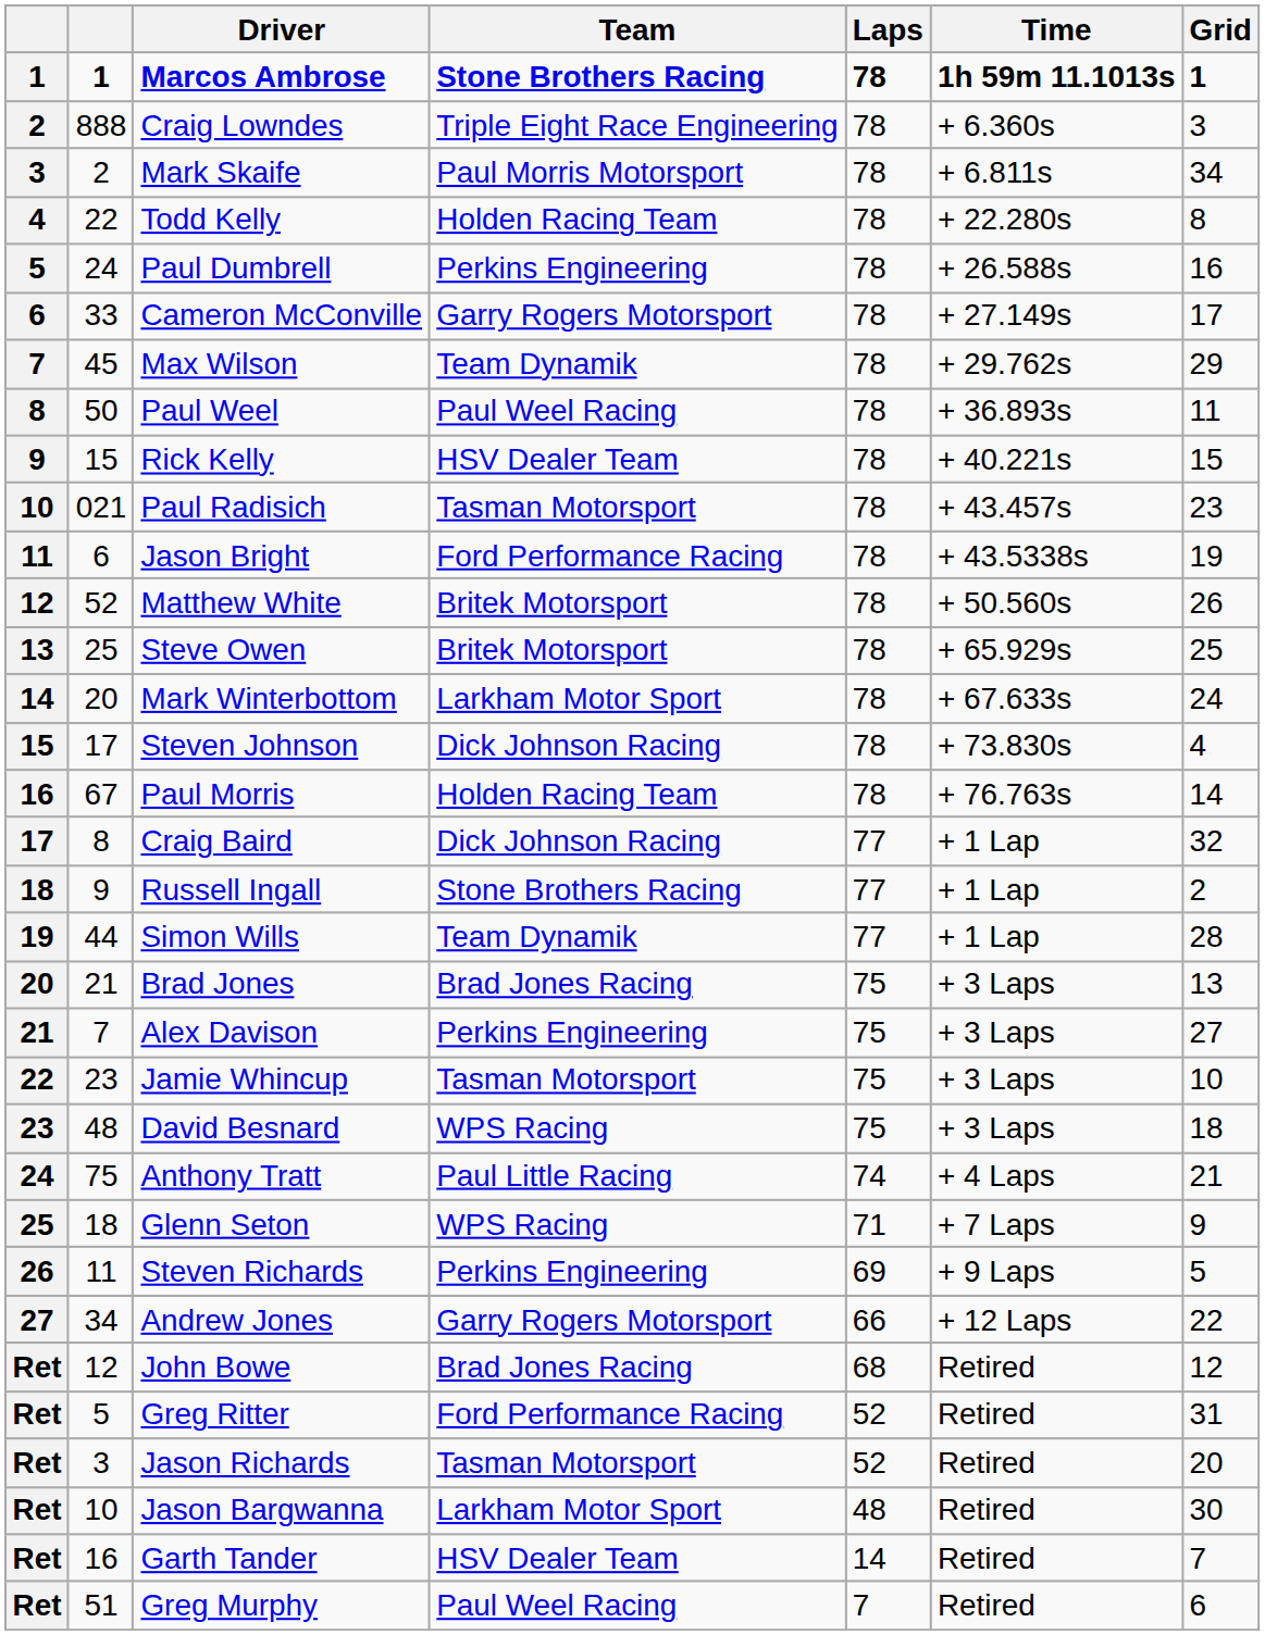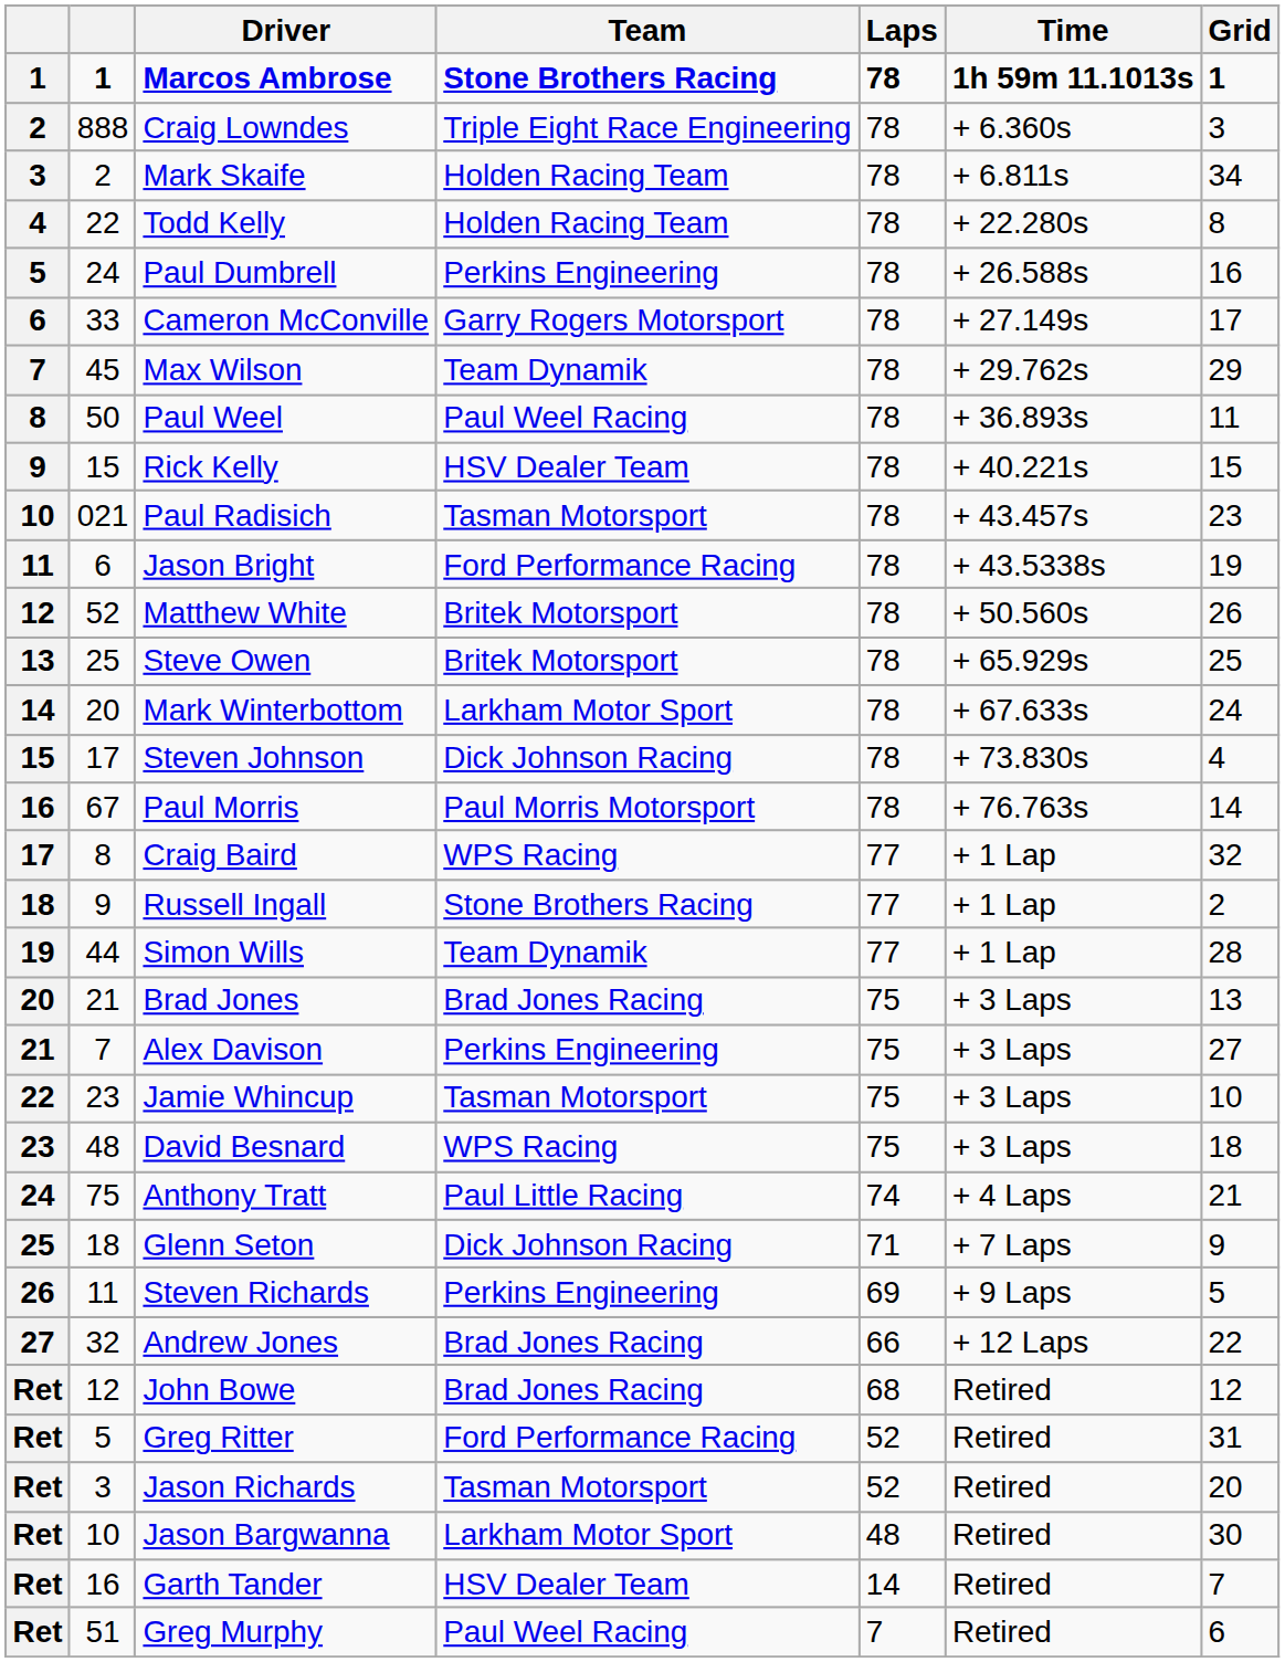 <table class="wikitable" style="font-size: 85%">
 <tr>
 <th></th>
 <th></th>
 <th>Driver</th>
 <th>Team</th>
 <th>Laps</th>
 <th>Time</th>
 <th>Grid</th>
 </tr>
 <tr>
 <th><strong>1</strong></th>
 <td align="center"><strong>1</strong></td>
 <td><strong> <a href='#'>Marcos Ambrose</a></strong></td>
 <td><strong><a href='#'>Stone Brothers Racing</a></strong></td>
 <td><strong>78</strong></td>
 <td><strong>1h 59m 11.1013s</strong></td>
 <td><strong>1</strong></td>
 </tr>
 <tr>
 <th>2</th>
 <td align="center">888</td>
 <td> <a href='#'>Craig Lowndes</a></td>
 <td><a href='#'>Triple Eight Race Engineering</a></td>
 <td>78</td>
 <td>+ 6.360s</td>
 <td>3</td>
 </tr>
 <tr>
 <th>3</th>
 <td align="center">2</td>
 <td> <a href='#'>Mark Skaife</a></td>
-<td><a href='#'>Paul Morris Motorsport</a></td>
+<td><a href='#'>Holden Racing Team</a></td>
 <td>78</td>
 <td>+ 6.811s</td>
 <td>34</td>
 </tr>
 <tr>
 <th>4</th>
 <td align="center">22</td>
 <td> <a href='#'>Todd Kelly</a></td>
 <td><a href='#'>Holden Racing Team</a></td>
 <td>78</td>
 <td>+ 22.280s</td>
 <td>8</td>
 </tr>
 <tr>
 <th>5</th>
 <td align="center">24</td>
 <td> <a href='#'>Paul Dumbrell</a></td>
 <td><a href='#'>Perkins Engineering</a></td>
 <td>78</td>
 <td>+ 26.588s</td>
 <td>16</td>
 </tr>
 <tr>
 <th>6</th>
 <td align="center">33</td>
 <td> <a href='#'>Cameron McConville</a></td>
 <td><a href='#'>Garry Rogers Motorsport</a></td>
 <td>78</td>
 <td>+ 27.149s</td>
 <td>17</td>
 </tr>
 <tr>
 <th>7</th>
 <td align="center">45</td>
 <td> <a href='#'>Max Wilson</a></td>
 <td><a href='#'>Team Dynamik</a></td>
 <td>78</td>
 <td>+ 29.762s</td>
 <td>29</td>
 </tr>
 <tr>
 <th>8</th>
 <td align="center">50</td>
 <td> <a href='#'>Paul Weel</a></td>
 <td><a href='#'>Paul Weel Racing</a></td>
 <td>78</td>
 <td>+ 36.893s</td>
 <td>11</td>
 </tr>
 <tr>
 <th>9</th>
 <td align="center">15</td>
 <td> <a href='#'>Rick Kelly</a></td>
 <td><a href='#'>HSV Dealer Team</a></td>
 <td>78</td>
 <td>+ 40.221s</td>
 <td>15</td>
 </tr>
 <tr>
 <th>10</th>
 <td align="center">021</td>
 <td> <a href='#'>Paul Radisich</a></td>
 <td><a href='#'>Tasman Motorsport</a></td>
 <td>78</td>
 <td>+ 43.457s</td>
 <td>23</td>
 </tr>
 <tr>
 <th>11</th>
 <td align="center">6</td>
 <td> <a href='#'>Jason Bright</a></td>
 <td><a href='#'>Ford Performance Racing</a></td>
 <td>78</td>
 <td>+ 43.5338s</td>
 <td>19</td>
 </tr>
 <tr>
 <th>12</th>
 <td align="center">52</td>
 <td> <a href='#'>Matthew White</a></td>
 <td><a href='#'>Britek Motorsport</a></td>
 <td>78</td>
 <td>+ 50.560s</td>
 <td>26</td>
 </tr>
 <tr>
 <th>13</th>
 <td align="center">25</td>
 <td> <a href='#'>Steve Owen</a></td>
 <td><a href='#'>Britek Motorsport</a></td>
 <td>78</td>
 <td>+ 65.929s</td>
 <td>25</td>
 </tr>
 <tr>
 <th>14</th>
 <td align="center">20</td>
 <td> <a href='#'>Mark Winterbottom</a></td>
 <td><a href='#'>Larkham Motor Sport</a></td>
 <td>78</td>
 <td>+ 67.633s</td>
 <td>24</td>
 </tr>
 <tr>
 <th>15</th>
 <td align="center">17</td>
 <td> <a href='#'>Steven Johnson</a></td>
 <td><a href='#'>Dick Johnson Racing</a></td>
 <td>78</td>
 <td>+ 73.830s</td>
 <td>4</td>
 </tr>
 <tr>
 <th>16</th>
 <td align="center">67</td>
 <td> <a href='#'>Paul Morris</a></td>
-<td><a href='#'>Holden Racing Team</a></td>
+<td><a href='#'>Paul Morris Motorsport</a></td>
 <td>78</td>
 <td>+ 76.763s</td>
 <td>14</td>
 </tr>
 <tr>
 <th>17</th>
 <td align="center">8</td>
 <td> <a href='#'>Craig Baird</a></td>
-<td><a href='#'>Dick Johnson Racing</a></td>
+<td><a href='#'>WPS Racing</a></td>
 <td>77</td>
 <td>+ 1 Lap</td>
 <td>32</td>
 </tr>
 <tr>
 <th>18</th>
 <td align="center">9</td>
 <td> <a href='#'>Russell Ingall</a></td>
 <td><a href='#'>Stone Brothers Racing</a></td>
 <td>77</td>
 <td>+ 1 Lap</td>
 <td>2</td>
 </tr>
 <tr>
 <th>19</th>
 <td align="center">44</td>
 <td> <a href='#'>Simon Wills</a></td>
 <td><a href='#'>Team Dynamik</a></td>
 <td>77</td>
 <td>+ 1 Lap</td>
 <td>28</td>
 </tr>
 <tr>
 <th>20</th>
 <td align="center">21</td>
 <td> <a href='#'>Brad Jones</a></td>
 <td><a href='#'>Brad Jones Racing</a></td>
 <td>75</td>
 <td>+ 3 Laps</td>
 <td>13</td>
 </tr>
 <tr>
 <th>21</th>
 <td align="center">7</td>
 <td> <a href='#'>Alex Davison</a></td>
 <td><a href='#'>Perkins Engineering</a></td>
 <td>75</td>
 <td>+ 3 Laps</td>
 <td>27</td>
 </tr>
 <tr>
 <th>22</th>
 <td align="center">23</td>
 <td> <a href='#'>Jamie Whincup</a></td>
 <td><a href='#'>Tasman Motorsport</a></td>
 <td>75</td>
 <td>+ 3 Laps</td>
 <td>10</td>
 </tr>
 <tr>
 <th>23</th>
 <td align="center">48</td>
 <td> <a href='#'>David Besnard</a></td>
 <td><a href='#'>WPS Racing</a></td>
 <td>75</td>
 <td>+ 3 Laps</td>
 <td>18</td>
 </tr>
 <tr>
 <th>24</th>
 <td align="center">75</td>
 <td> <a href='#'>Anthony Tratt</a></td>
 <td><a href='#'>Paul Little Racing</a></td>
 <td>74</td>
 <td>+ 4 Laps</td>
 <td>21</td>
 </tr>
 <tr>
 <th>25</th>
 <td align="center">18</td>
 <td> <a href='#'>Glenn Seton</a></td>
-<td><a href='#'>WPS Racing</a></td>
+<td><a href='#'>Dick Johnson Racing</a></td>
 <td>71</td>
 <td>+ 7 Laps</td>
 <td>9</td>
 </tr>
 <tr>
 <th>26</th>
 <td align="center">11</td>
 <td> <a href='#'>Steven Richards</a></td>
 <td><a href='#'>Perkins Engineering</a></td>
 <td>69</td>
 <td>+ 9 Laps</td>
 <td>5</td>
 </tr>
 <tr>
 <th>27</th>
-<td align="center">34</td>
+<td align="center">32</td>
 <td> <a href='#'>Andrew Jones</a></td>
-<td><a href='#'>Garry Rogers Motorsport</a></td>
+<td><a href='#'>Brad Jones Racing</a></td>
 <td>66</td>
 <td>+ 12 Laps</td>
 <td>22</td>
 </tr>
 <tr>
 <th>Ret</th>
 <td align="center">12</td>
 <td> <a href='#'>John Bowe</a></td>
 <td><a href='#'>Brad Jones Racing</a></td>
 <td>68</td>
 <td>Retired</td>
 <td>12</td>
 </tr>
 <tr>
 <th>Ret</th>
 <td align="center">5</td>
 <td> <a href='#'>Greg Ritter</a></td>
 <td><a href='#'>Ford Performance Racing</a></td>
 <td>52</td>
 <td>Retired</td>
 <td>31</td>
 </tr>
 <tr>
 <th>Ret</th>
 <td align="center">3</td>
 <td> <a href='#'>Jason Richards</a></td>
 <td><a href='#'>Tasman Motorsport</a></td>
 <td>52</td>
 <td>Retired</td>
 <td>20</td>
 </tr>
 <tr>
 <th>Ret</th>
 <td align="center">10</td>
 <td> <a href='#'>Jason Bargwanna</a></td>
 <td><a href='#'>Larkham Motor Sport</a></td>
 <td>48</td>
 <td>Retired</td>
 <td>30</td>
 </tr>
 <tr>
 <th>Ret</th>
 <td align="center">16</td>
 <td> <a href='#'>Garth Tander</a></td>
 <td><a href='#'>HSV Dealer Team</a></td>
 <td>14</td>
 <td>Retired</td>
 <td>7</td>
 </tr>
 <tr>
 <th>Ret</th>
 <td align="center">51</td>
 <td> <a href='#'>Greg Murphy</a></td>
 <td><a href='#'>Paul Weel Racing</a></td>
 <td>7</td>
 <td>Retired</td>
 <td>6</td>
 </tr>
 <tr>
 </tr>
 </table>
